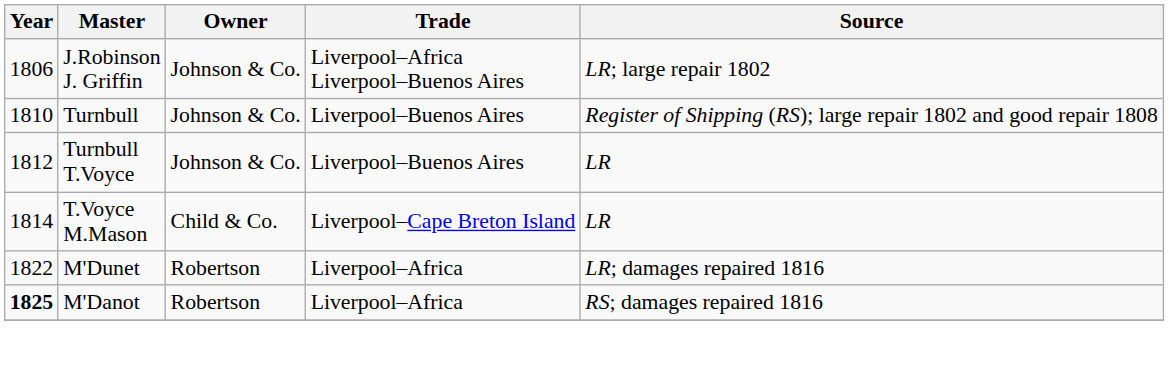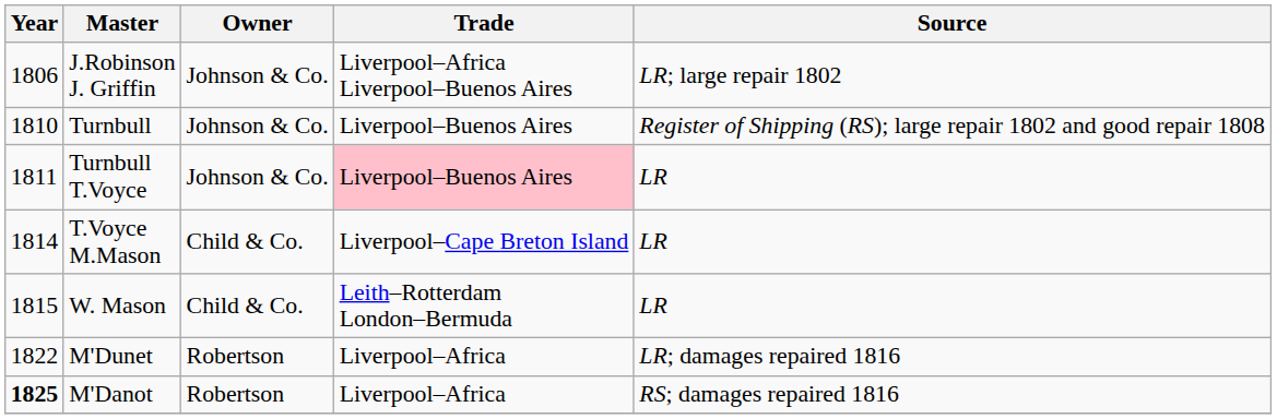 <table class="sortable wikitable">
 <tr>
 <th>Year</th>
 <th>Master</th>
 <th>Owner</th>
 <th>Trade</th>
 <th>Source</th>
 </tr>
 <tr>
 <td>1806</td>
 <td>J.Robinson<br>J. Griffin</td>
 <td>Johnson & Co.</td>
 <td>Liverpool–Africa<br>Liverpool–Buenos Aires</td>
 <td><em>LR</em>; large repair 1802</td>
 </tr>
 <tr>
 <td>1810</td>
 <td>Turnbull</td>
 <td>Johnson & Co.</td>
 <td>Liverpool–Buenos Aires</td>
 <td><em>Register of Shipping</em> (<em>RS</em>); large repair 1802 and good repair 1808</td>
 </tr>
 <tr>
-<td>1812</td>
+<td>1811</td>
 <td>Turnbull<br>T.Voyce</td>
 <td>Johnson & Co.</td>
-<td>Liverpool–Buenos Aires</td>
+<td style="background: pink;">Liverpool–Buenos Aires</td>
 <td><em>LR</em></td>
 </tr>
 <tr>
 <td>1814</td>
 <td>T.Voyce<br>M.Mason</td>
 <td>Child & Co.</td>
 <td>Liverpool–<a href='#'>Cape Breton Island</a></td>
+<td><em>LR</em></td>
+</tr>
+<tr>
+<td>1815</td>
+<td>W. Mason</td>
+<td>Child & Co.</td>
+<td><a href='#'>Leith</a>–Rotterdam<br>London–Bermuda</td>
 <td><em>LR</em></td>
 </tr>
 <tr>
 <td>1822</td>
 <td>M'Dunet</td>
 <td>Robertson</td>
 <td>Liverpool–Africa</td>
 <td><em>LR</em>; damages repaired 1816</td>
 </tr>
 <tr>
 <td><strong>1825</strong></td>
 <td>M'Danot</td>
 <td>Robertson</td>
 <td>Liverpool–Africa</td>
 <td><em>RS</em>; damages repaired 1816</td>
 </tr>
 <tr>
 </tr>
 </table>
